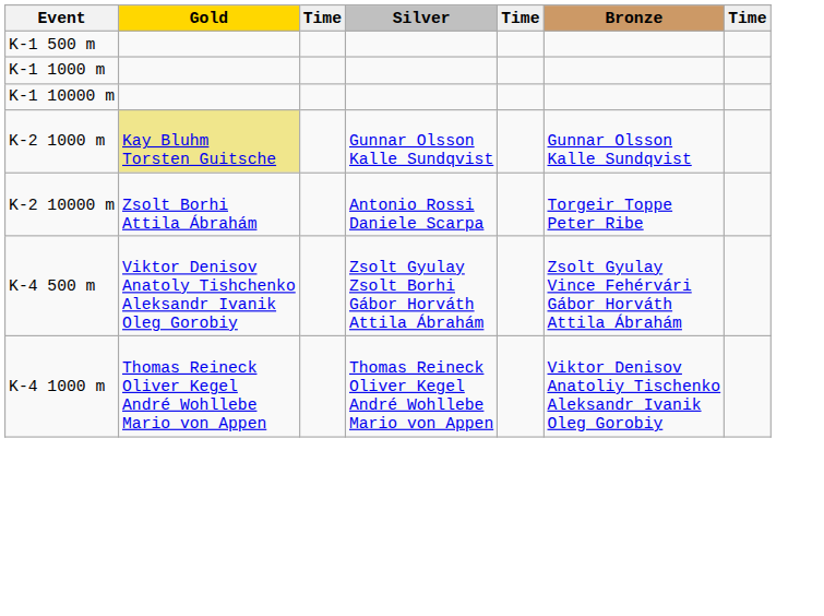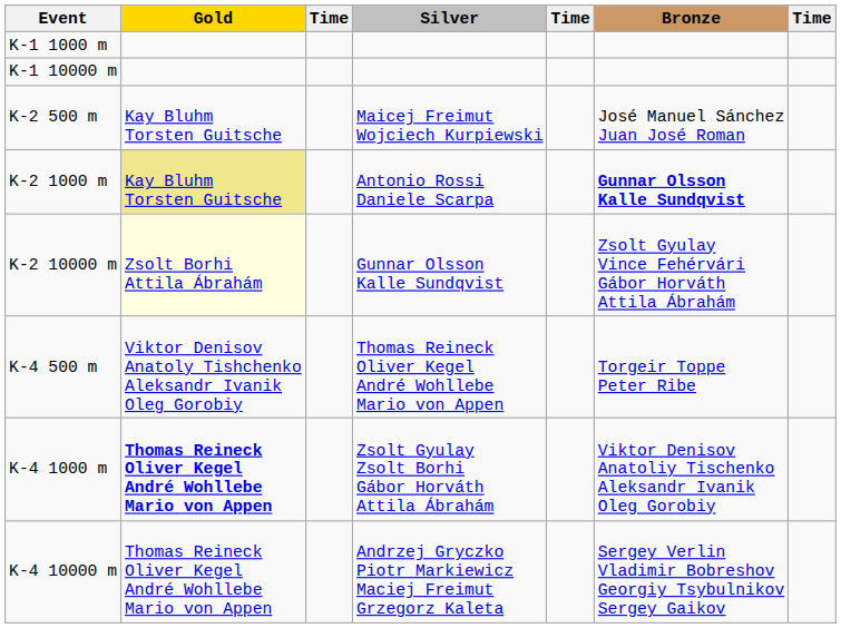 <table class="wikitable">
 <tr>
 <th>Event</th>
 <td align=center bgcolor="gold"><strong>Gold</strong></td>
 <td align=center bgcolor="EFEFEF"><strong>Time</strong></td>
 <td align=center bgcolor="silver"><strong>Silver</strong></td>
 <td align=center bgcolor="EFEFEF"><strong>Time</strong></td>
 <td align=center bgcolor="CC9966"><strong>Bronze</strong></td>
 <td align=center bgcolor="EFEFEF"><strong>Time</strong></td>
-</tr>
-<tr>
-<td>K-1 500 m</td>
-<td></td>
-<td></td>
-<td></td>
-<td></td>
-<td></td>
-<td></td>
 </tr>
 <tr>
 <td>K-1 1000 m</td>
 <td></td>
 <td></td>
 <td></td>
 <td></td>
 <td></td>
 <td></td>
 </tr>
 <tr>
 <td>K-1 10000 m</td>
 <td></td>
 <td></td>
 <td></td>
 <td></td>
 <td></td>
 <td></td>
 </tr>
 <tr>
+<td>K-2 500 m</td>
+<td><br><a href='#'>Kay Bluhm</a><br><a href='#'>Torsten Guitsche</a></td>
+<td></td>
+<td><br><a href='#'>Maicej Freimut</a><br><a href='#'>Wojciech Kurpiewski</a></td>
+<td></td>
+<td><br>José Manuel Sánchez<br><a href='#'>Juan José Roman</a></td>
+<td></td>
+</tr>
+<tr>
 <td>K-2 1000 m</td>
 <td style="background: khaki;"><br><a href='#'>Kay Bluhm</a><br><a href='#'>Torsten Guitsche</a></td>
 <td></td>
-<td><br><a href='#'>Gunnar Olsson</a><br><a href='#'>Kalle Sundqvist</a></td>
+<td><br><a href='#'>Antonio Rossi</a><br><a href='#'>Daniele Scarpa</a></td>
 <td></td>
-<td><br><a href='#'>Gunnar Olsson</a><br><a href='#'>Kalle Sundqvist</a></td>
+<td><strong><br><a href='#'>Gunnar Olsson</a><br><a href='#'>Kalle Sundqvist</a></strong></td>
 <td></td>
 </tr>
 <tr>
 <td>K-2 10000 m</td>
-<td><br><a href='#'>Zsolt Borhi</a><br><a href='#'>Attila Ábrahám</a></td>
+<td style="background: lightyellow;"><br><a href='#'>Zsolt Borhi</a><br><a href='#'>Attila Ábrahám</a></td>
 <td></td>
-<td><br><a href='#'>Antonio Rossi</a><br><a href='#'>Daniele Scarpa</a></td>
+<td><br><a href='#'>Gunnar Olsson</a><br><a href='#'>Kalle Sundqvist</a></td>
 <td></td>
-<td><br><a href='#'>Torgeir Toppe</a><br><a href='#'>Peter Ribe</a></td>
+<td><br><a href='#'>Zsolt Gyulay</a><br><a href='#'>Vince Fehérvári</a><br><a href='#'>Gábor Horváth</a><br><a href='#'>Attila Ábrahám</a></td>
 <td></td>
 </tr>
 <tr>
 <td>K-4 500 m</td>
 <td><br><a href='#'>Viktor Denisov</a><br><a href='#'>Anatoly Tishchenko</a><br><a href='#'>Aleksandr Ivanik</a><br><a href='#'>Oleg Gorobiy</a></td>
 <td></td>
-<td><br><a href='#'>Zsolt Gyulay</a><br><a href='#'>Zsolt Borhi</a><br><a href='#'>Gábor Horváth</a><br><a href='#'>Attila Ábrahám</a></td>
+<td><br><a href='#'>Thomas Reineck</a><br><a href='#'>Oliver Kegel</a><br><a href='#'>André Wohllebe</a><br><a href='#'>Mario von Appen</a></td>
 <td></td>
-<td><br><a href='#'>Zsolt Gyulay</a><br><a href='#'>Vince Fehérvári</a><br><a href='#'>Gábor Horváth</a><br><a href='#'>Attila Ábrahám</a></td>
+<td><br><a href='#'>Torgeir Toppe</a><br><a href='#'>Peter Ribe</a></td>
 <td></td>
 </tr>
 <tr>
 <td>K-4 1000 m</td>
-<td><br><a href='#'>Thomas Reineck</a><br><a href='#'>Oliver Kegel</a><br><a href='#'>André Wohllebe</a><br><a href='#'>Mario von Appen</a></td>
+<td><strong><br><a href='#'>Thomas Reineck</a><br><a href='#'>Oliver Kegel</a><br><a href='#'>André Wohllebe</a><br><a href='#'>Mario von Appen</a></strong></td>
 <td></td>
-<td><br><a href='#'>Thomas Reineck</a><br><a href='#'>Oliver Kegel</a><br><a href='#'>André Wohllebe</a><br><a href='#'>Mario von Appen</a></td>
+<td><br><a href='#'>Zsolt Gyulay</a><br><a href='#'>Zsolt Borhi</a><br><a href='#'>Gábor Horváth</a><br><a href='#'>Attila Ábrahám</a></td>
 <td></td>
 <td><br><a href='#'>Viktor Denisov</a><br><a href='#'>Anatoliy Tischenko</a><br><a href='#'>Aleksandr Ivanik</a><br><a href='#'>Oleg Gorobiy</a></td>
 <td></td>
 </tr>
+<tr>
+<td>K-4 10000 m</td>
+<td><br><a href='#'>Thomas Reineck</a><br><a href='#'>Oliver Kegel</a><br><a href='#'>André Wohllebe</a><br><a href='#'>Mario von Appen</a></td>
+<td></td>
+<td><br><a href='#'>Andrzej Gryczko</a><br><a href='#'>Piotr Markiewicz</a><br><a href='#'>Maciej Freimut</a><br><a href='#'>Grzegorz Kaleta</a></td>
+<td></td>
+<td><br><a href='#'>Sergey Verlin</a><br><a href='#'>Vladimir Bobreshov</a><br><a href='#'>Georgiy Tsybulnikov</a><br><a href='#'>Sergey Gaikov</a></td>
+<td></td>
+</tr>
 </table>
